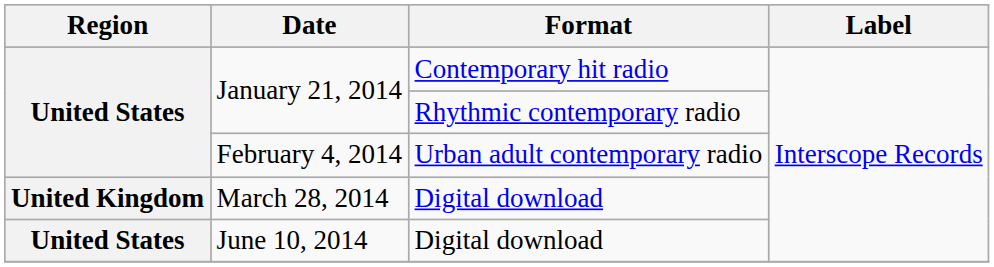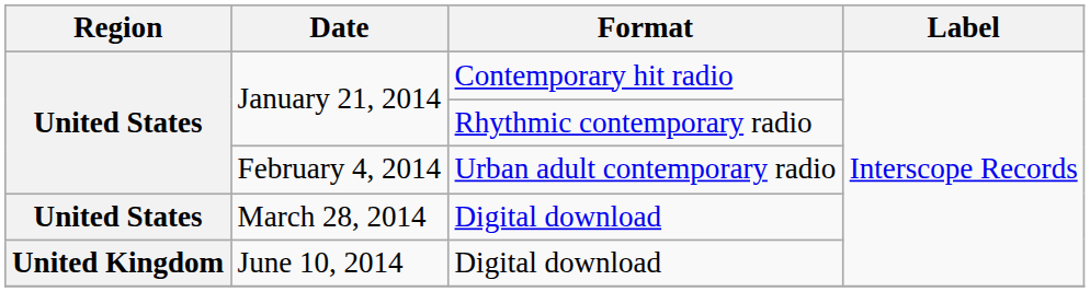 <table class="wikitable plainrowheaders">
 <tr>
 <th>Region</th>
 <th>Date</th>
 <th>Format</th>
 <th>Label</th>
 </tr>
 <tr>
 <th scope="row" rowspan="3">United States</th>
 <td rowspan="2">January 21, 2014</td>
 <td><a href='#'>Contemporary hit radio</a></td>
 <td rowspan="5"><a href='#'>Interscope Records</a></td>
 </tr>
 <tr>
 <td><a href='#'>Rhythmic contemporary</a> radio</td>
 </tr>
 <tr>
 <td>February 4, 2014</td>
 <td><a href='#'>Urban adult contemporary</a> radio</td>
 </tr>
 <tr>
-<th scope="row">United Kingdom</th>
+<th scope="row">United States</th>
 <td>March 28, 2014</td>
 <td><a href='#'>Digital download</a></td>
 </tr>
 <tr>
-<th scope="row">United States</th>
+<th scope="row">United Kingdom</th>
 <td>June 10, 2014</td>
 <td>Digital download </td>
 </tr>
 <tr>
 </tr>
 </table>
